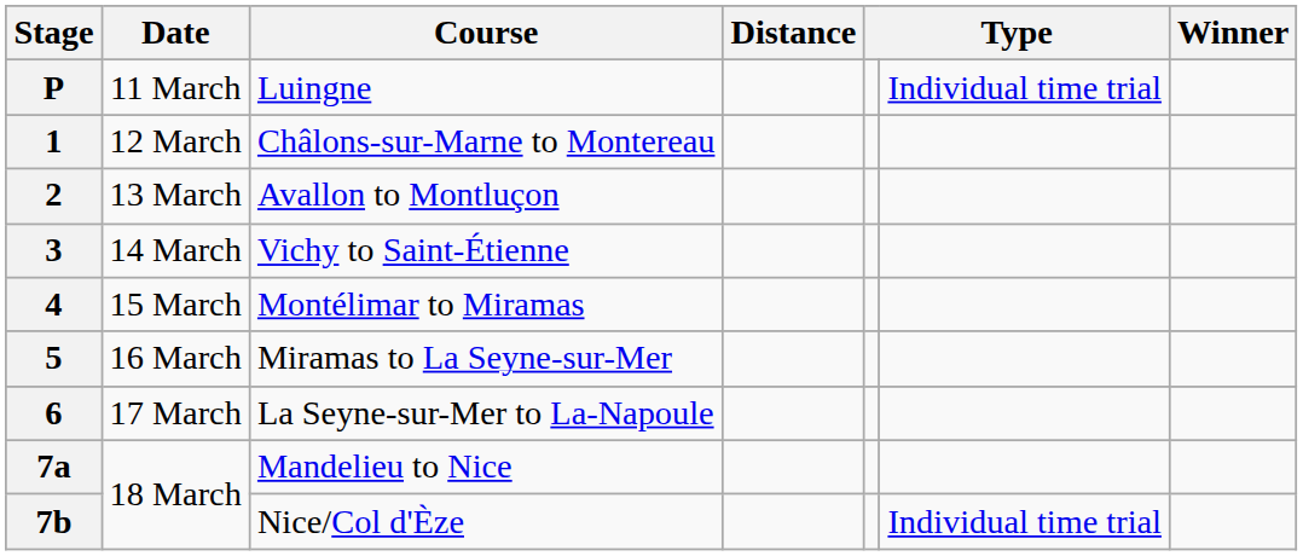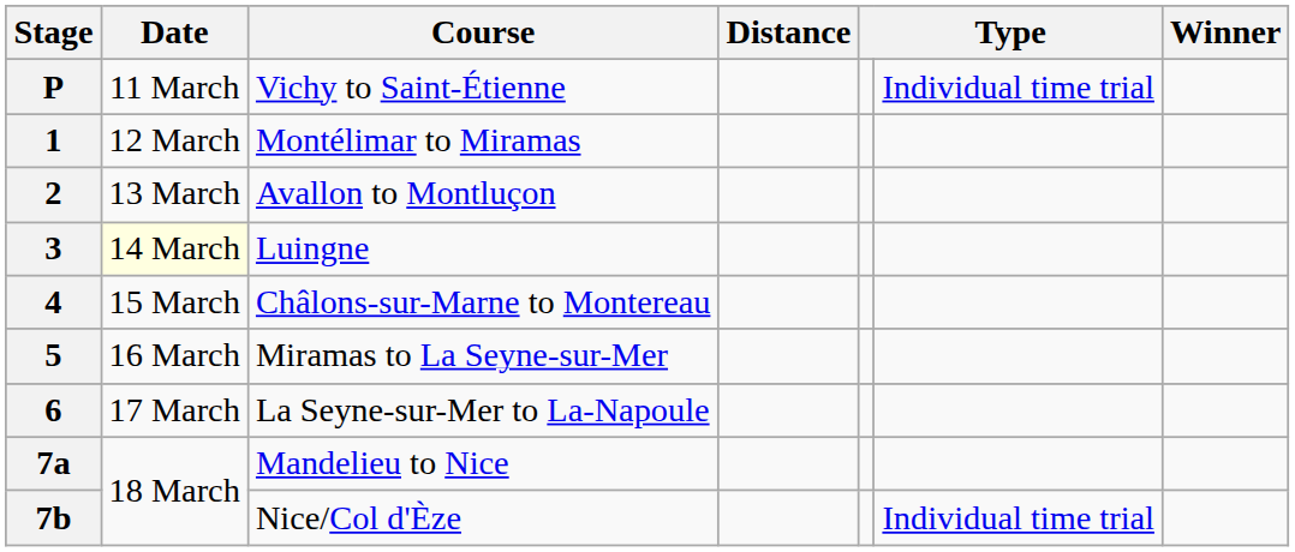 <table class="wikitable">
 <tr>
 <th scope="col">Stage</th>
 <th scope="col">Date</th>
 <th scope="col">Course</th>
 <th scope="col">Distance</th>
 <th scope="col" colspan="2">Type</th>
 <th scope=col>Winner</th>
 </tr>
 <tr>
 <th scope="row" style="text-align:center;">P</th>
 <td style="text-align:center;">11 March</td>
-<td><a href='#'>Luingne</a></td>
+<td><a href='#'>Vichy</a> to <a href='#'>Saint-Étienne</a></td>
 <td style="text-align:center;"></td>
 <td></td>
 <td><a href='#'>Individual time trial</a></td>
 <td></td>
 </tr>
 <tr>
 <th scope="row" style="text-align:center;">1</th>
 <td style="text-align:center;">12 March</td>
-<td><a href='#'>Châlons-sur-Marne</a> to <a href='#'>Montereau</a></td>
+<td><a href='#'>Montélimar</a> to <a href='#'>Miramas</a></td>
 <td style="text-align:center;"></td>
 <td></td>
 <td></td>
 <td></td>
 </tr>
 <tr>
 <th scope="row" style="text-align:center;">2</th>
 <td style="text-align:center;">13 March</td>
 <td><a href='#'>Avallon</a> to <a href='#'>Montluçon</a></td>
 <td style="text-align:center;"></td>
 <td></td>
 <td></td>
 <td></td>
 </tr>
 <tr>
 <th scope="row" style="text-align:center;">3</th>
-<td style="text-align:center;">14 March</td>
-<td><a href='#'>Vichy</a> to <a href='#'>Saint-Étienne</a></td>
+<td style="background: lightyellow; text-align:center;">14 March</td>
+<td><a href='#'>Luingne</a></td>
 <td style="text-align:center;"></td>
 <td></td>
 <td></td>
 <td></td>
 </tr>
 <tr>
 <th scope="row" style="text-align:center;">4</th>
 <td style="text-align:center;">15 March</td>
-<td><a href='#'>Montélimar</a> to <a href='#'>Miramas</a></td>
+<td><a href='#'>Châlons-sur-Marne</a> to <a href='#'>Montereau</a></td>
 <td style="text-align:center;"></td>
 <td></td>
 <td></td>
 <td></td>
 </tr>
 <tr>
 <th scope="row" style="text-align:center;">5</th>
 <td style="text-align:center;">16 March</td>
 <td>Miramas to <a href='#'>La Seyne-sur-Mer</a></td>
 <td style="text-align:center;"></td>
 <td></td>
 <td></td>
 <td></td>
 </tr>
 <tr>
 <th scope="row" style="text-align:center;">6</th>
 <td style="text-align:center;">17 March</td>
 <td>La Seyne-sur-Mer to <a href='#'>La-Napoule</a></td>
 <td style="text-align:center;"></td>
 <td></td>
 <td></td>
 <td></td>
 </tr>
 <tr>
 <th scope="row" style="text-align:center;">7a</th>
 <td style="text-align:center;" rowspan=2>18 March</td>
 <td><a href='#'>Mandelieu</a> to <a href='#'>Nice</a></td>
 <td style="text-align:center;"></td>
 <td></td>
 <td></td>
 <td></td>
 </tr>
 <tr>
 <th scope="row" style="text-align:center;">7b</th>
 <td>Nice/<a href='#'>Col d'Èze</a></td>
 <td style="text-align:center;"></td>
 <td></td>
 <td><a href='#'>Individual time trial</a></td>
 <td></td>
 </tr>
 </table>
